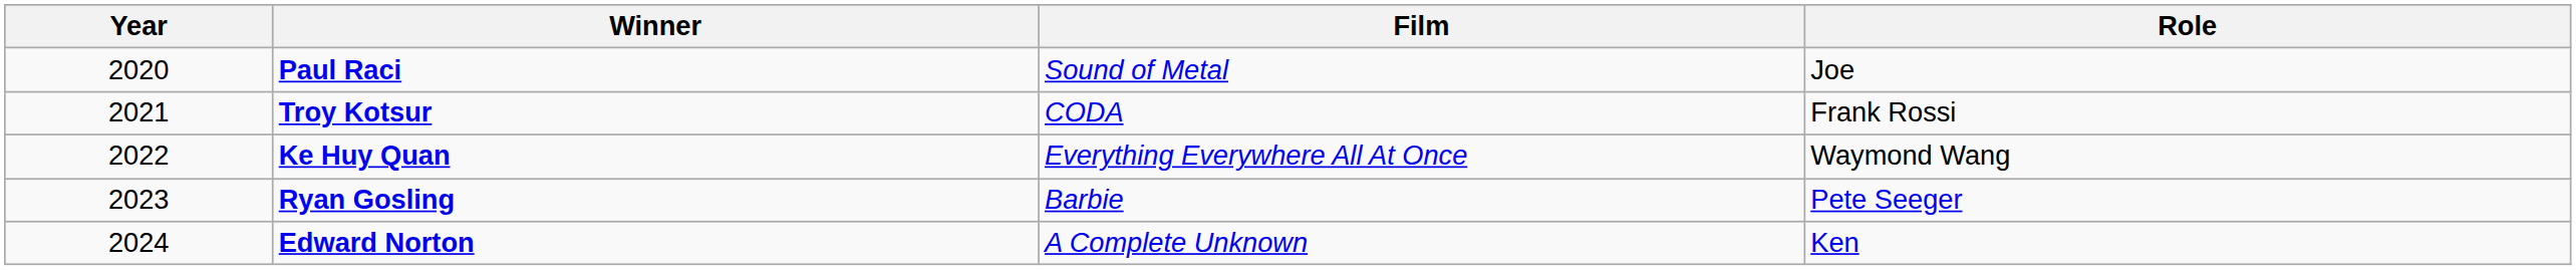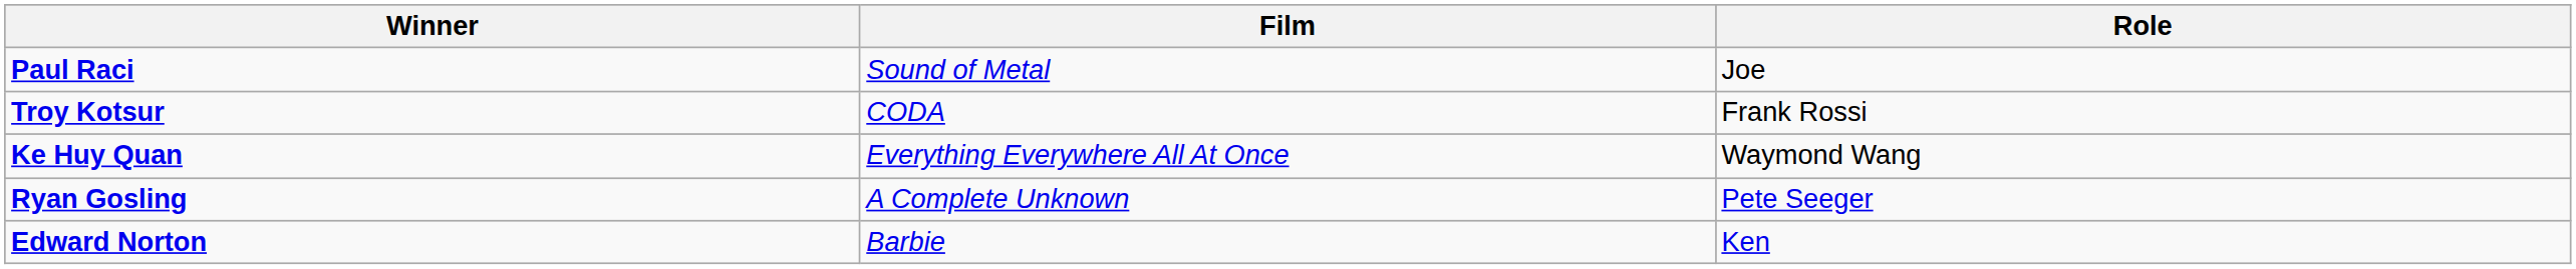 <table class="wikitable" width="95%" cellpadding="5">
 <tr>
-<th width="100"><strong>Year</strong></th>
 <th width="300"><strong>Winner</strong></th>
 <th width="300"><strong>Film</strong></th>
 <th width="300"><strong>Role</strong></th>
 </tr>
 <tr>
-<td style="text-align:center;">2020</td>
 <td><strong><a href='#'>Paul Raci</a></strong></td>
 <td><em><a href='#'>Sound of Metal</a></em></td>
 <td>Joe</td>
 </tr>
 <tr>
-<td style="text-align:center;">2021</td>
 <td><strong><a href='#'>Troy Kotsur</a></strong></td>
 <td><em><a href='#'>CODA</a></em></td>
 <td>Frank Rossi</td>
 </tr>
 <tr>
-<td style="text-align:center;">2022</td>
 <td><strong><a href='#'>Ke Huy Quan</a></strong></td>
 <td><em><a href='#'>Everything Everywhere All At Once</a></em></td>
 <td>Waymond Wang</td>
 </tr>
 <tr>
-<td style="text-align:center;">2023</td>
 <td><strong><a href='#'>Ryan Gosling</a></strong></td>
-<td><em><a href='#'>Barbie</a></em></td>
+<td><em><a href='#'>A Complete Unknown</a></em></td>
 <td><a href='#'>Pete Seeger</a></td>
 </tr>
 <tr>
-<td style="text-align:center;">2024</td>
 <td><strong><a href='#'>Edward Norton</a></strong></td>
-<td><em><a href='#'>A Complete Unknown</a></em></td>
+<td><em><a href='#'>Barbie</a></em></td>
 <td><a href='#'>Ken</a></td>
 </tr>
 </table>
